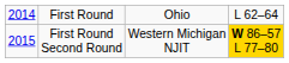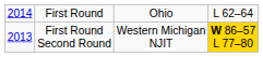 <table class="wikitable" style="text-align:center">
 <tr align="center">
 <td><a href='#'>2014</a></td>
 <td>First Round</td>
 <td>Ohio</td>
 <td>L 62–64</td>
 </tr>
 <tr>
-<td><a href='#'>2015</a></td>
+<td><a href='#'>2013</a></td>
 <td>First Round<br>Second Round</td>
 <td>Western Michigan<br>NJIT</td>
 <td style="background: gold;"><strong>W</strong> 86–57<br>L 77–80</td>
 </tr>
 </table>
